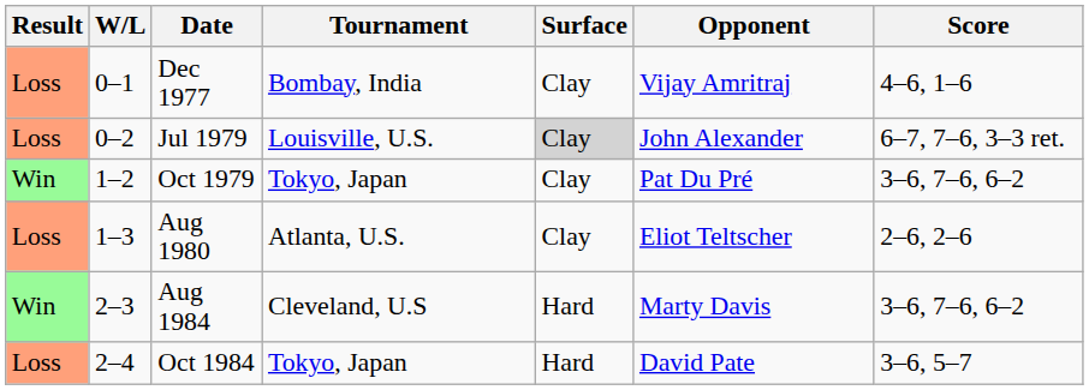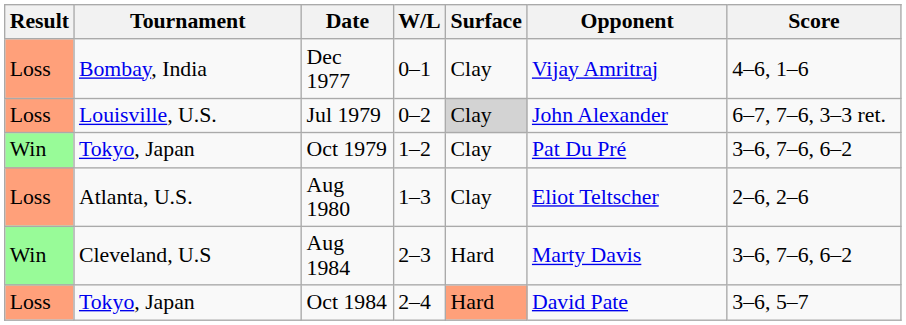 <table class="sortable wikitable">
 <tr>
 <th style="width:40px">Result</th>
+<th style="width:160px">Tournament</th>
+<th style="width:60px">Date</th>
 <th style="width:30px" class="unsortable">W/L</th>
-<th style="width:60px">Date</th>
-<th style="width:160px">Tournament</th>
 <th style="width:50px">Surface</th>
 <th style="width:140px">Opponent</th>
 <th style="width:120px" class="unsortable">Score</th>
 </tr>
 <tr>
 <td style="background:#ffa07a;">Loss</td>
+<td><a href='#'>Bombay</a>, India</td>
+<td>Dec 1977</td>
 <td>0–1</td>
-<td>Dec 1977</td>
-<td><a href='#'>Bombay</a>, India</td>
 <td>Clay</td>
 <td> <a href='#'>Vijay Amritraj</a></td>
 <td>4–6, 1–6</td>
 </tr>
 <tr>
 <td style="background:#ffa07a;">Loss</td>
+<td><a href='#'>Louisville</a>, U.S.</td>
+<td>Jul 1979</td>
 <td>0–2</td>
-<td>Jul 1979</td>
-<td><a href='#'>Louisville</a>, U.S.</td>
 <td style="background: lightgrey;">Clay</td>
 <td> <a href='#'>John Alexander</a></td>
 <td>6–7, 7–6, 3–3 ret.</td>
 </tr>
 <tr>
 <td style="background:#98fb98;">Win</td>
+<td><a href='#'>Tokyo</a>, Japan</td>
+<td>Oct 1979</td>
 <td>1–2</td>
-<td>Oct 1979</td>
-<td><a href='#'>Tokyo</a>, Japan</td>
 <td>Clay</td>
 <td> <a href='#'>Pat Du Pré</a></td>
 <td>3–6, 7–6, 6–2</td>
 </tr>
 <tr>
 <td style="background:#ffa07a;">Loss</td>
+<td>Atlanta, U.S.</td>
+<td>Aug 1980</td>
 <td>1–3</td>
-<td>Aug 1980</td>
-<td>Atlanta, U.S.</td>
 <td>Clay</td>
 <td> <a href='#'>Eliot Teltscher</a></td>
 <td>2–6, 2–6</td>
 </tr>
 <tr>
 <td style="background:#98fb98;">Win</td>
+<td>Cleveland, U.S</td>
+<td>Aug 1984</td>
 <td>2–3</td>
-<td>Aug 1984</td>
-<td>Cleveland, U.S</td>
 <td>Hard</td>
 <td> <a href='#'>Marty Davis</a></td>
 <td>3–6, 7–6, 6–2</td>
 </tr>
 <tr>
 <td style="background:#ffa07a;">Loss</td>
+<td><a href='#'>Tokyo</a>, Japan</td>
+<td>Oct 1984</td>
 <td>2–4</td>
-<td>Oct 1984</td>
-<td><a href='#'>Tokyo</a>, Japan</td>
-<td>Hard</td>
+<td style="background: lightsalmon;">Hard</td>
 <td> <a href='#'>David Pate</a></td>
 <td>3–6, 5–7</td>
 </tr>
 </table>
